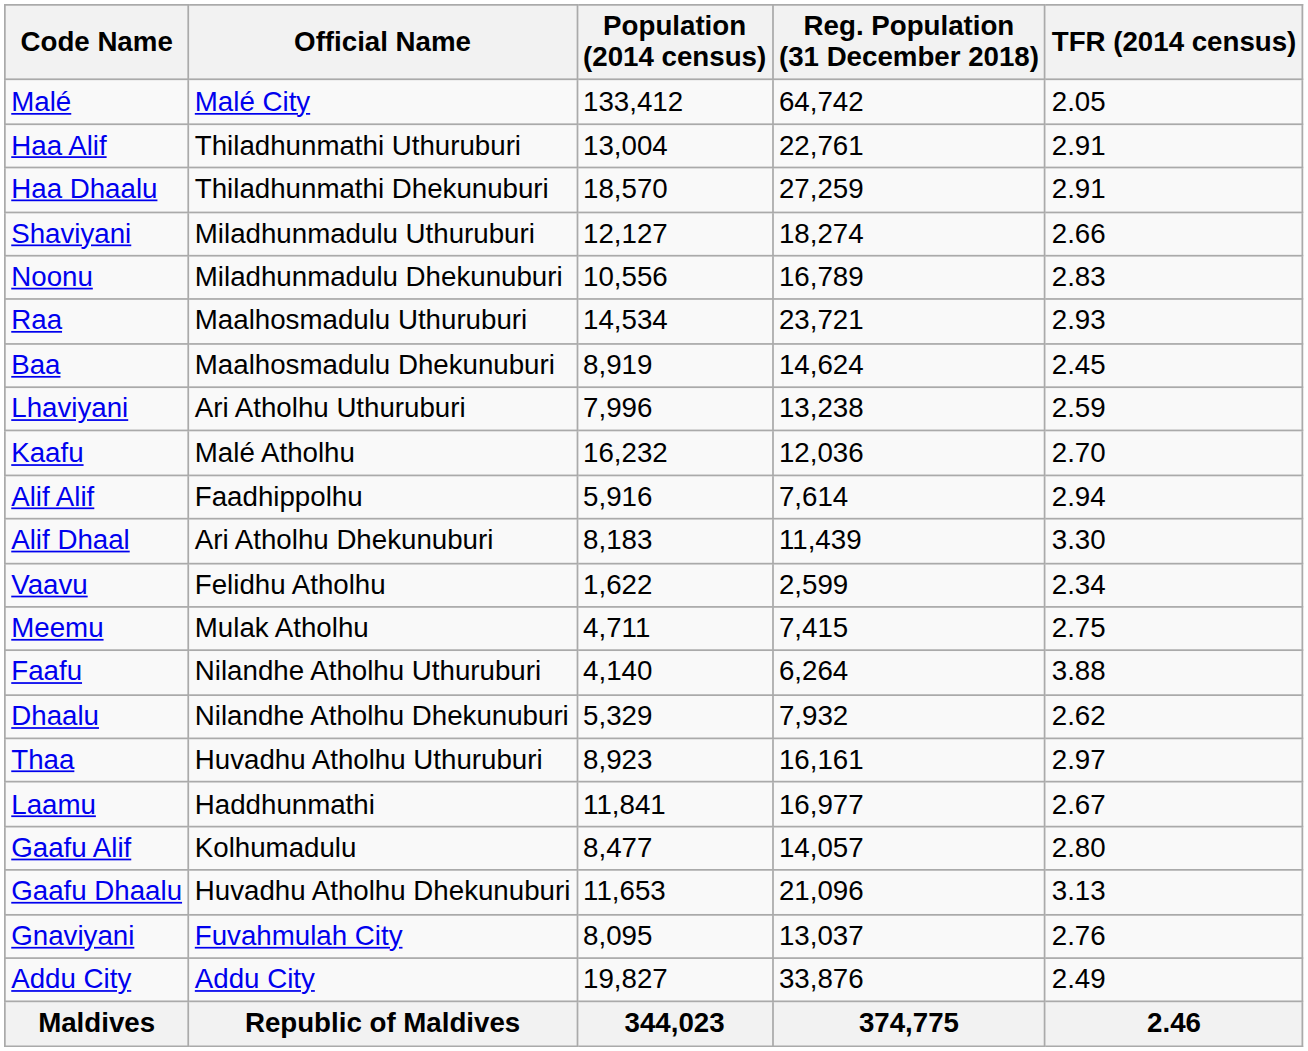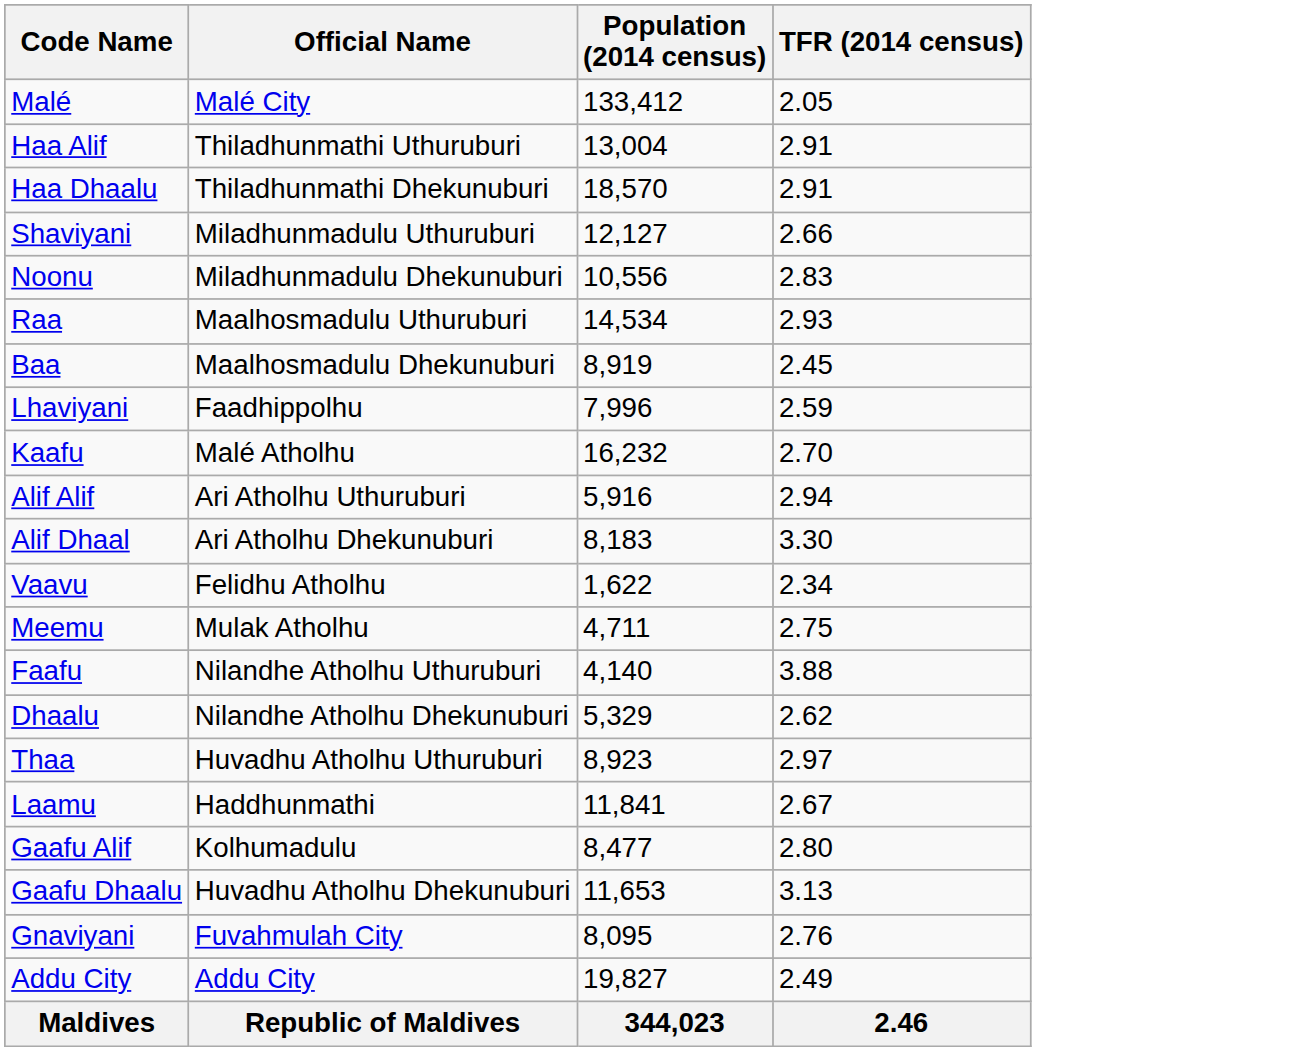 <table class="wikitable sortable">
 <tr>
 <th>Code Name</th>
 <th>Official Name</th>
 <th>Population <br> (2014 census)</th>
-<th>Reg. Population <br> (31 December 2018)</th>
 <th>TFR (2014 census)</th>
 </tr>
 <tr>
 <td><a href='#'>Malé</a></td>
 <td><a href='#'>Malé City</a></td>
 <td>133,412</td>
-<td>64,742</td>
 <td>2.05</td>
 </tr>
 <tr>
 <td><a href='#'>Haa Alif</a></td>
 <td>Thiladhunmathi Uthuruburi</td>
 <td>13,004</td>
-<td>22,761</td>
 <td>2.91</td>
 </tr>
 <tr>
 <td><a href='#'>Haa Dhaalu</a></td>
 <td>Thiladhunmathi Dhekunuburi</td>
 <td>18,570</td>
-<td>27,259</td>
 <td>2.91</td>
 </tr>
 <tr>
 <td><a href='#'>Shaviyani</a></td>
 <td>Miladhunmadulu Uthuruburi</td>
 <td>12,127</td>
-<td>18,274</td>
 <td>2.66</td>
 </tr>
 <tr>
 <td><a href='#'>Noonu</a></td>
 <td>Miladhunmadulu Dhekunuburi</td>
 <td>10,556</td>
-<td>16,789</td>
 <td>2.83</td>
 </tr>
 <tr>
 <td><a href='#'>Raa</a></td>
 <td>Maalhosmadulu Uthuruburi</td>
 <td>14,534</td>
-<td>23,721</td>
 <td>2.93</td>
 </tr>
 <tr>
 <td><a href='#'>Baa</a></td>
 <td>Maalhosmadulu Dhekunuburi</td>
 <td>8,919</td>
-<td>14,624</td>
 <td>2.45</td>
 </tr>
 <tr>
 <td><a href='#'>Lhaviyani</a></td>
-<td>Ari Atholhu Uthuruburi</td>
+<td>Faadhippolhu</td>
 <td>7,996</td>
-<td>13,238</td>
 <td>2.59</td>
 </tr>
 <tr>
 <td><a href='#'>Kaafu</a></td>
 <td>Malé Atholhu</td>
 <td>16,232</td>
-<td>12,036</td>
 <td>2.70</td>
 </tr>
 <tr>
 <td><a href='#'>Alif Alif</a></td>
-<td>Faadhippolhu</td>
+<td>Ari Atholhu Uthuruburi</td>
 <td>5,916</td>
-<td>7,614</td>
 <td>2.94</td>
 </tr>
 <tr>
 <td><a href='#'>Alif Dhaal</a></td>
 <td>Ari Atholhu Dhekunuburi</td>
 <td>8,183</td>
-<td>11,439</td>
 <td>3.30</td>
 </tr>
 <tr>
 <td><a href='#'>Vaavu</a></td>
 <td>Felidhu Atholhu</td>
 <td>1,622</td>
-<td>2,599</td>
 <td>2.34</td>
 </tr>
 <tr>
 <td><a href='#'>Meemu</a></td>
 <td>Mulak Atholhu</td>
 <td>4,711</td>
-<td>7,415</td>
 <td>2.75</td>
 </tr>
 <tr>
 <td><a href='#'>Faafu</a></td>
 <td>Nilandhe Atholhu Uthuruburi</td>
 <td>4,140</td>
-<td>6,264</td>
 <td>3.88</td>
 </tr>
 <tr>
 <td><a href='#'>Dhaalu</a></td>
 <td>Nilandhe Atholhu Dhekunuburi</td>
 <td>5,329</td>
-<td>7,932</td>
 <td>2.62</td>
 </tr>
 <tr>
 <td><a href='#'>Thaa</a></td>
 <td>Huvadhu Atholhu Uthuruburi</td>
 <td>8,923</td>
-<td>16,161</td>
 <td>2.97</td>
 </tr>
 <tr>
 <td><a href='#'>Laamu</a></td>
 <td>Haddhunmathi</td>
 <td>11,841</td>
-<td>16,977</td>
 <td>2.67</td>
 </tr>
 <tr>
 <td><a href='#'>Gaafu Alif</a></td>
 <td>Kolhumadulu</td>
 <td>8,477</td>
-<td>14,057</td>
 <td>2.80</td>
 </tr>
 <tr>
 <td><a href='#'>Gaafu Dhaalu</a></td>
 <td>Huvadhu Atholhu Dhekunuburi</td>
 <td>11,653</td>
-<td>21,096</td>
 <td>3.13</td>
 </tr>
 <tr>
 <td><a href='#'>Gnaviyani</a></td>
 <td><a href='#'>Fuvahmulah City</a></td>
 <td>8,095</td>
-<td>13,037</td>
 <td>2.76</td>
 </tr>
 <tr>
 <td><a href='#'>Addu City</a></td>
 <td><a href='#'>Addu City</a></td>
 <td>19,827</td>
-<td>33,876</td>
 <td>2.49</td>
 </tr>
 <tr>
 <th>Maldives</th>
 <th>Republic of Maldives</th>
 <th>344,023</th>
-<th>374,775</th>
 <th>2.46</th>
 </tr>
 </table>
